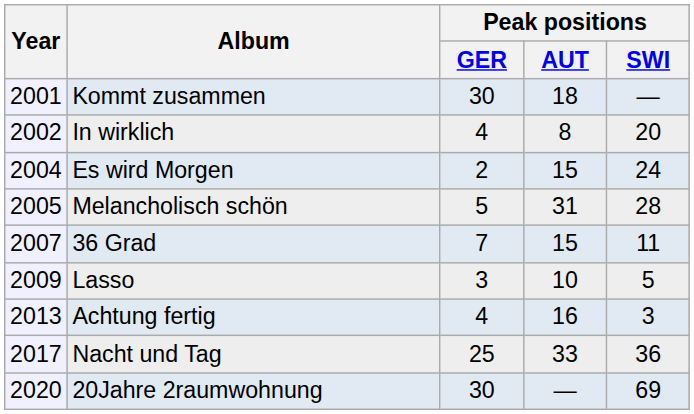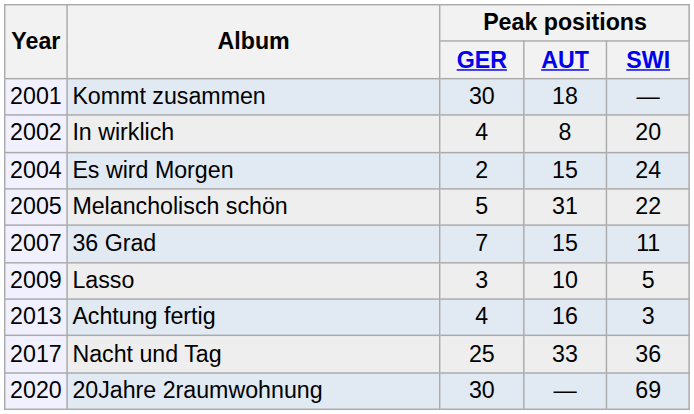 <table class="wikitable">
 <tr class="hintergrundfarbe8">
 <th rowspan="2">Year</th>
 <th width="250" rowspan="2">Album</th>
 <th colspan="3">Peak positions</th>
 </tr>
 <tr class="hintergrundfarbe8">
 <th width="50"><a href='#'>GER</a></th>
 <th width="50"><a href='#'>AUT</a></th>
 <th width="50"><a href='#'>SWI</a></th>
 </tr>
 <tr bgcolor="#E1E9F3">
 <td bgcolor="#f0f0ff">2001</td>
 <td>Kommt zusammen</td>
 <td align="center">30</td>
 <td align="center">18</td>
 <td align="center">—</td>
 </tr>
 <tr bgcolor="#eeeeee">
 <td bgcolor="#f0f0ff">2002</td>
 <td>In wirklich</td>
 <td align="center">4</td>
 <td align="center">8</td>
 <td align="center">20</td>
 </tr>
 <tr bgcolor="#E1E9F3">
 <td bgcolor="#f0f0ff">2004</td>
 <td>Es wird Morgen</td>
 <td align="center">2</td>
 <td align="center">15</td>
 <td align="center">24</td>
 </tr>
 <tr bgcolor="#eeeeee">
 <td bgcolor="#f0f0ff">2005</td>
 <td>Melancholisch schön</td>
 <td align="center">5</td>
 <td align="center">31</td>
-<td align="center">28</td>
+<td align="center">22</td>
 </tr>
 <tr bgcolor="#E1E9F3">
 <td bgcolor="#f0f0ff">2007</td>
 <td>36 Grad</td>
 <td align="center">7</td>
 <td align="center">15</td>
 <td align="center">11</td>
 </tr>
 <tr bgcolor="#eeeeee">
 <td bgcolor="#f0f0ff">2009</td>
 <td>Lasso</td>
 <td align="center">3</td>
 <td align="center">10</td>
 <td align="center">5</td>
 </tr>
 <tr bgcolor="#E1E9F3">
 <td bgcolor="#f0f0ff">2013</td>
 <td>Achtung fertig</td>
 <td align="center">4</td>
 <td align="center">16</td>
 <td align="center">3</td>
 </tr>
 <tr bgcolor="#eeeeee">
 <td bgcolor="#f0f0ff">2017</td>
 <td>Nacht und Tag</td>
 <td align="center">25</td>
 <td align="center">33</td>
 <td align="center">36</td>
 </tr>
 <tr bgcolor="#E1E9F3">
 <td bgcolor="#f0f0ff">2020</td>
 <td>20Jahre 2raumwohnung</td>
 <td align="center">30</td>
 <td align="center">—</td>
 <td align="center">69</td>
 </tr>
 </table>
